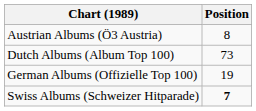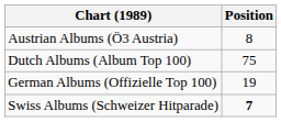 <table class="wikitable plainrowheaders sortable">
 <tr>
 <th scope="col">Chart (1989)</th>
 <th scope="col">Position</th>
 </tr>
 <tr>
 <td>Austrian Albums (Ö3 Austria)</td>
 <td style="text-align:center;">8</td>
 </tr>
 <tr>
 <td>Dutch Albums (Album Top 100)</td>
-<td style="text-align:center;">73</td>
+<td style="text-align:center;">75</td>
 </tr>
 <tr>
 <td>German Albums (Offizielle Top 100)</td>
 <td style="text-align:center;">19</td>
 </tr>
 <tr>
 <td>Swiss Albums (Schweizer Hitparade)</td>
 <td style="text-align:center;"><strong>7</strong></td>
 </tr>
 </table>
